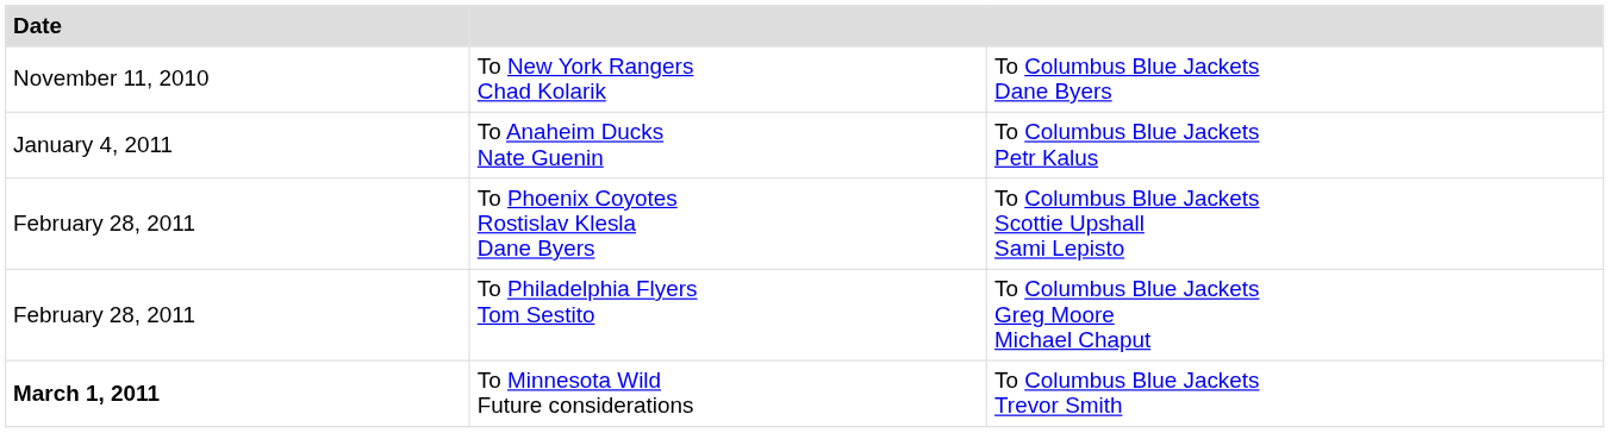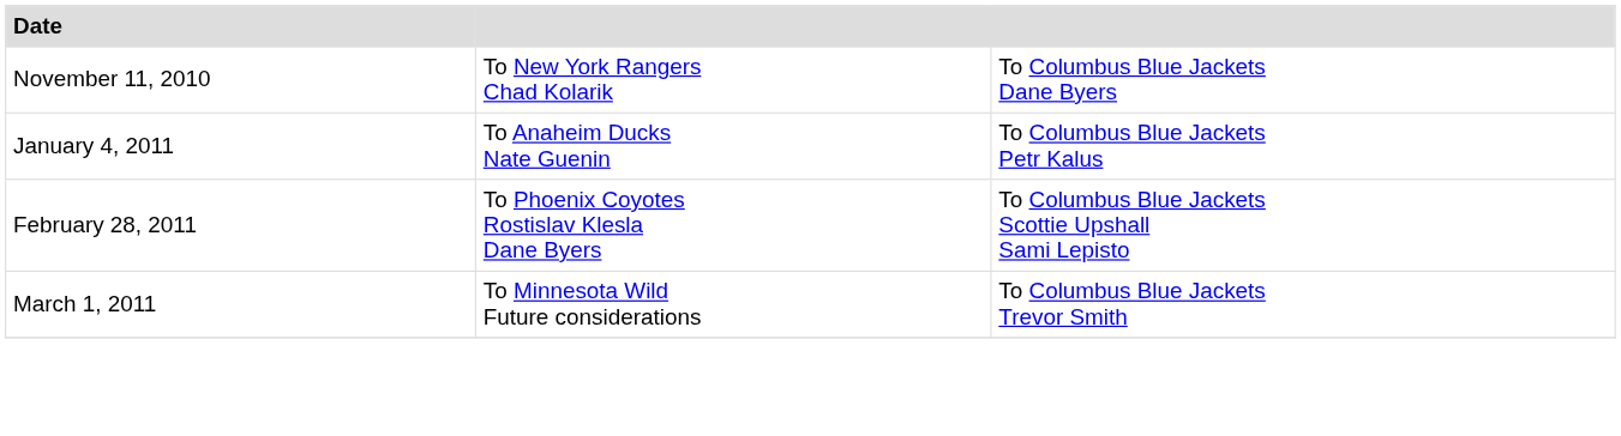 <table border=1 style="border-collapse:collapse" bordercolor="#DFDFDF" cellpadding="5" width=90%>
 <tr bgcolor="#dddddd">
 <td><strong>Date</strong></td>
 <th colspan="2"></th>
 </tr>
 <tr>
 <td>November 11, 2010</td>
 <td valign="top">To <a href='#'>New York Rangers</a><br><a href='#'>Chad Kolarik</a></td>
 <td valign="top">To <a href='#'>Columbus Blue Jackets</a><br><a href='#'>Dane Byers</a></td>
 </tr>
 <tr>
 <td>January 4, 2011</td>
 <td valign="top">To <a href='#'>Anaheim Ducks</a><br><a href='#'>Nate Guenin</a></td>
 <td valign="top">To <a href='#'>Columbus Blue Jackets</a><br><a href='#'>Petr Kalus</a></td>
 </tr>
 <tr>
 <td>February 28, 2011</td>
 <td valign="top">To <a href='#'>Phoenix Coyotes</a><br><a href='#'>Rostislav Klesla</a><br><a href='#'>Dane Byers</a></td>
 <td valign="top">To <a href='#'>Columbus Blue Jackets</a><br><a href='#'>Scottie Upshall</a><br><a href='#'>Sami Lepisto</a></td>
 </tr>
 <tr>
-<td>February 28, 2011</td>
-<td valign="top">To <a href='#'>Philadelphia Flyers</a><br><a href='#'>Tom Sestito</a></td>
-<td valign="top">To <a href='#'>Columbus Blue Jackets</a><br><a href='#'>Greg Moore</a><br><a href='#'>Michael Chaput</a></td>
-</tr>
-<tr>
-<td><strong>March 1, 2011</strong></td>
+<td>March 1, 2011</td>
 <td valign="top">To <a href='#'>Minnesota Wild</a><br>Future considerations</td>
 <td valign="top">To <a href='#'>Columbus Blue Jackets</a><br><a href='#'>Trevor Smith</a></td>
 </tr>
 <tr>
 </tr>
 </table>
